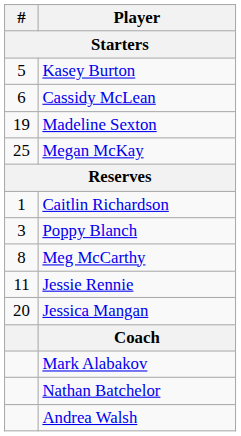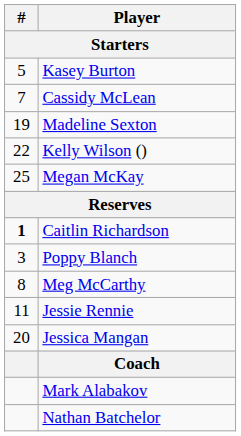 <table class="wikitable" style="text-align:center">
 <tr>
 <th scope="col" width="25px">#</th>
 <th scope="col" width="180px">Player</th>
 </tr>
 <tr>
 <th scope="col" colspan="2">Starters</th>
 </tr>
 <tr>
 <td>5</td>
 <td style="text-align:left"><a href='#'>Kasey Burton</a></td>
 </tr>
 <tr>
-<td>6</td>
+<td>7</td>
 <td style="text-align:left"><a href='#'>Cassidy McLean</a></td>
 </tr>
 <tr>
 <td>19</td>
 <td style="text-align:left"><a href='#'>Madeline Sexton</a></td>
+</tr>
+<tr>
+<td>22</td>
+<td style="text-align:left"><a href='#'>Kelly Wilson</a> ()</td>
 </tr>
 <tr>
 <td>25</td>
 <td style="text-align:left"><a href='#'>Megan McKay</a></td>
 </tr>
 <tr>
 <th scope="col" colspan="2">Reserves</th>
 </tr>
 <tr>
-<td>1</td>
+<td><strong>1</strong></td>
 <td style="text-align:left"><a href='#'>Caitlin Richardson</a></td>
 </tr>
 <tr>
 <td>3</td>
 <td style="text-align:left"><a href='#'>Poppy Blanch</a></td>
 </tr>
 <tr>
 <td>8</td>
 <td style="text-align:left"><a href='#'>Meg McCarthy</a></td>
 </tr>
 <tr>
 <td>11</td>
 <td style="text-align:left"><a href='#'>Jessie Rennie</a></td>
 </tr>
 <tr>
 <td>20</td>
 <td style="text-align:left"><a href='#'>Jessica Mangan</a></td>
 </tr>
 <tr>
 <th scope="col" width="25px"></th>
 <th scope="col" width="180px">Coach</th>
 </tr>
 <tr>
 <td></td>
 <td style="text-align:left"><a href='#'>Mark Alabakov</a></td>
 </tr>
 <tr>
 <td></td>
 <td style="text-align:left"><a href='#'>Nathan Batchelor</a></td>
 </tr>
-<tr>
-<td></td>
-<td style="text-align:left"><a href='#'>Andrea Walsh</a></td>
-</tr>
 </table>
